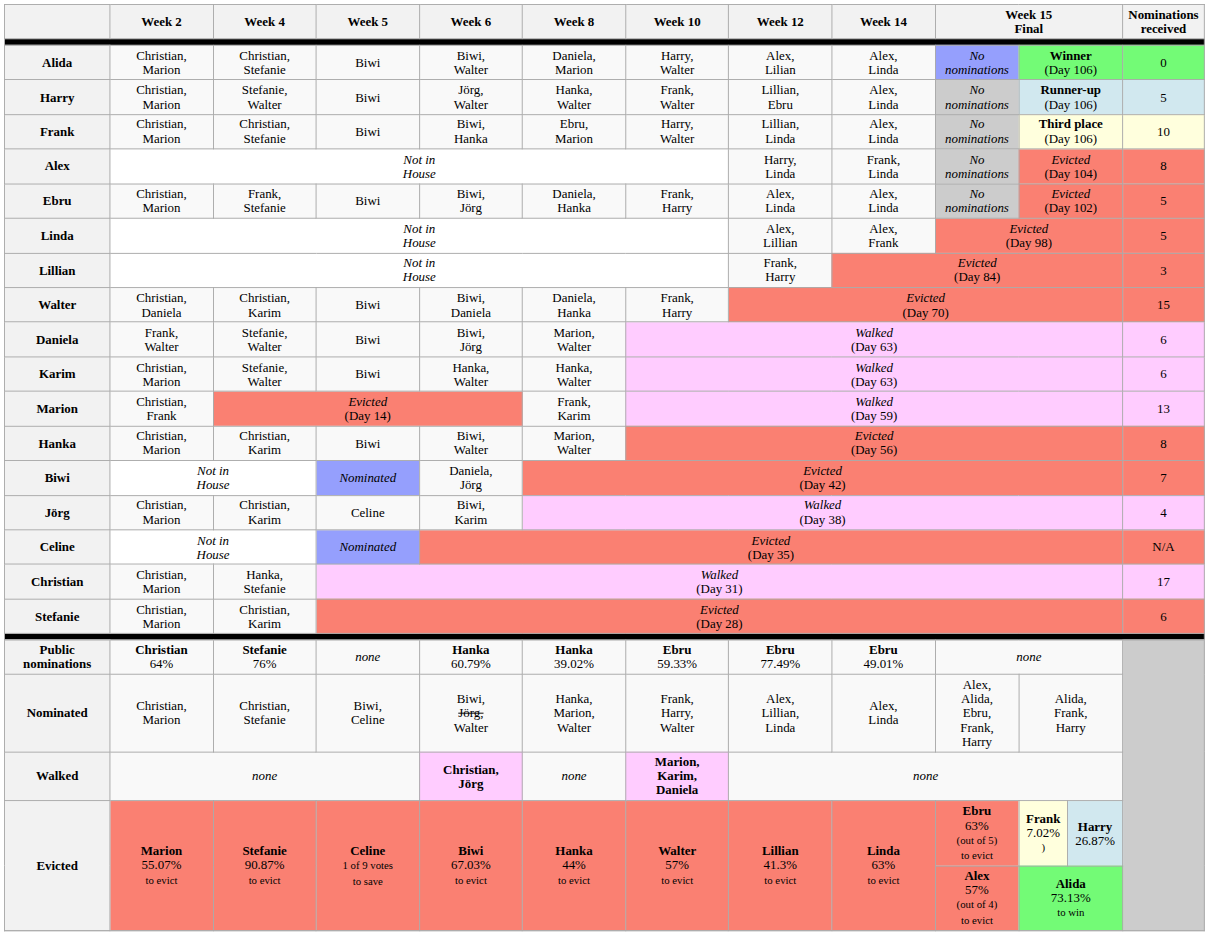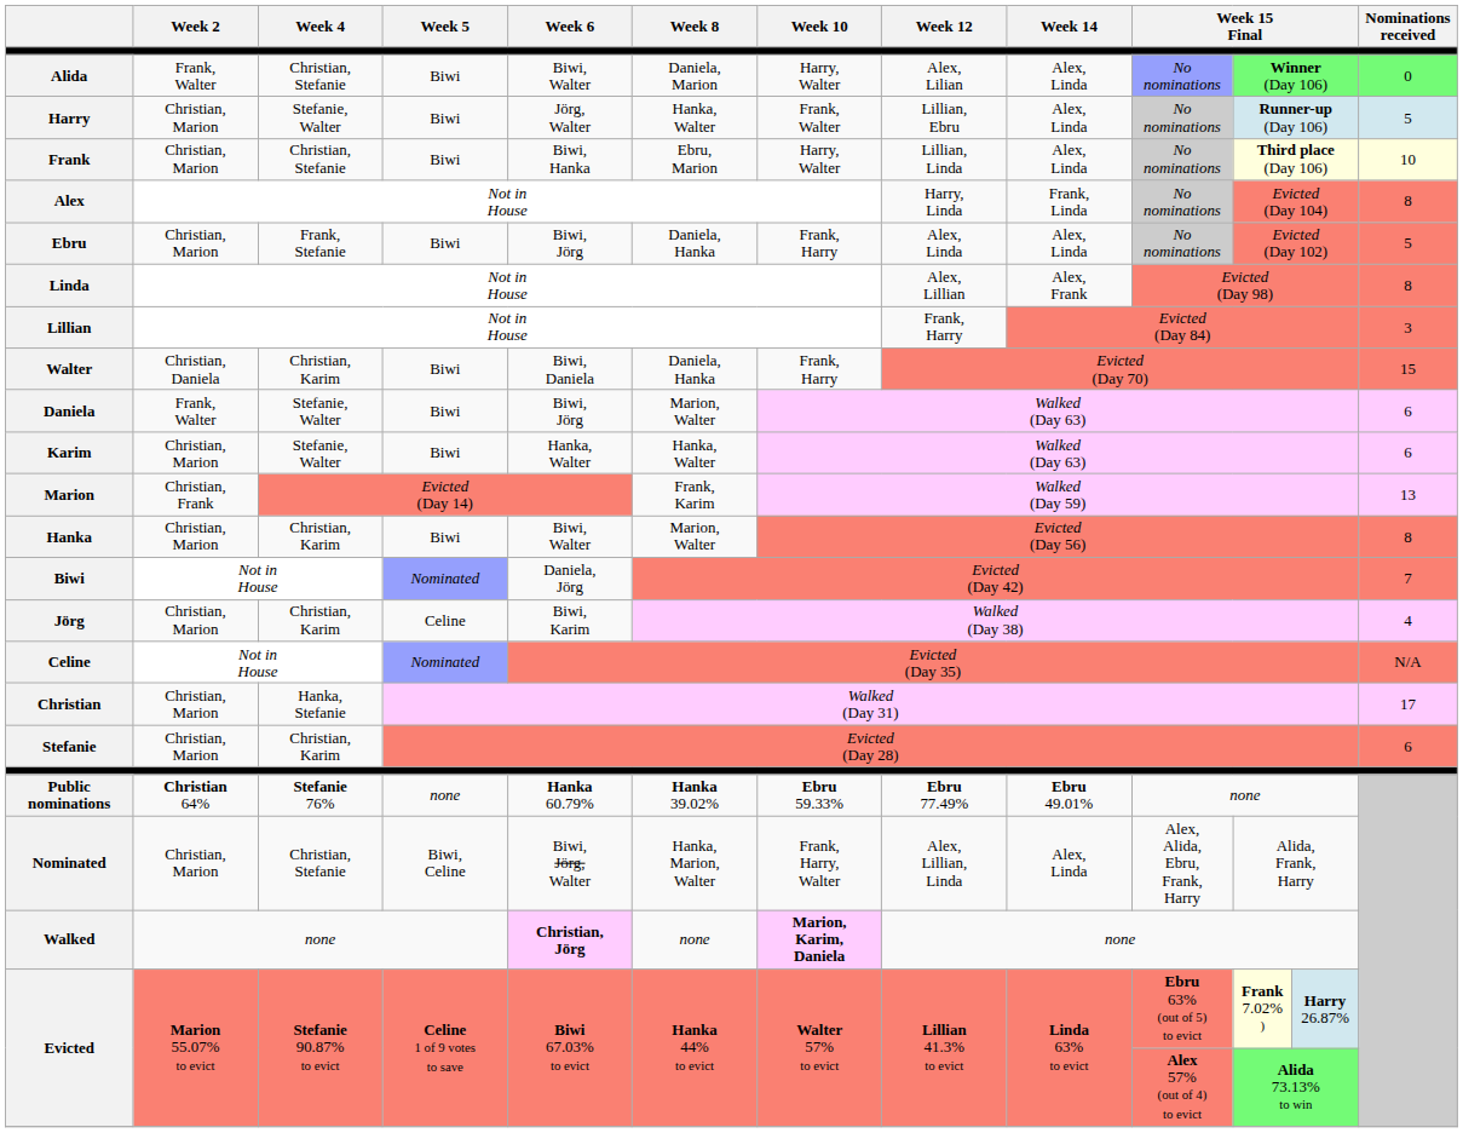 <table class="wikitable" style="text-align:center; width:100%; font-size:85%; line-height:15px;">
 <tr>
 <th style="width:6%"></th>
 <th style="width:6%">Week 2</th>
 <th style="width:6%">Week 4</th>
 <th style="width:6%">Week 5</th>
 <th style="width:6%">Week 6</th>
 <th style="width:6%">Week 8</th>
 <th style="width:6%">Week 10</th>
 <th style="width:6%">Week 12</th>
 <th style="width:6%">Week 14</th>
 <th style="width:6%" colspan="3">Week 15<br>Final</th>
 <th style="width:1%">Nominations received</th>
 </tr>
 <tr>
 <th style="background:#000" colspan="13"></th>
 </tr>
 <tr>
 <th>Alida</th>
-<td>Christian,<br>Marion</td>
+<td>Frank,<br>Walter</td>
 <td>Christian,<br>Stefanie</td>
 <td>Biwi</td>
 <td>Biwi,<br>Walter</td>
 <td>Daniela,<br>Marion</td>
 <td>Harry,<br>Walter</td>
 <td>Alex,<br>Lilian</td>
 <td>Alex,<br>Linda</td>
 <td style="background:#959ffd"><em>No<br>nominations</em></td>
 <td style="background:#73FB76" colspan="2"><strong>Winner</strong><br>(Day 106)</td>
 <td style="background:#73FB76">0</td>
 </tr>
 <tr>
 <th>Harry</th>
 <td>Christian,<br>Marion</td>
 <td>Stefanie,<br>Walter</td>
 <td>Biwi</td>
 <td>Jörg,<br>Walter</td>
 <td>Hanka,<br>Walter</td>
 <td>Frank,<br>Walter</td>
 <td>Lillian,<br>Ebru</td>
 <td>Alex,<br>Linda</td>
 <td style="background:#CCCCCC"><em>No<br>nominations</em></td>
 <td style="background:#D1E8EF" colspan="2"><strong>Runner-up</strong><br>(Day 106)</td>
 <td style="background:#D1E8EF">5</td>
 </tr>
 <tr>
 <th>Frank</th>
 <td>Christian,<br>Marion</td>
 <td>Christian,<br>Stefanie</td>
 <td>Biwi</td>
 <td>Biwi,<br>Hanka</td>
 <td>Ebru,<br>Marion</td>
 <td>Harry,<br>Walter</td>
 <td>Lillian,<br>Linda</td>
 <td>Alex,<br>Linda</td>
 <td style="background:#CCCCCC"><em>No<br>nominations</em></td>
 <td style="background:#ffffdd;" colspan="2"><strong>Third place</strong><br>(Day 106)</td>
 <td style="background:#ffffdd;">10</td>
 </tr>
 <tr>
 <th>Alex</th>
 <td style=background:white colspan="6"><em>Not in<br>House</em></td>
 <td>Harry,<br>Linda</td>
 <td>Frank,<br>Linda</td>
 <td style="background:#CCCCCC"><em>No<br>nominations</em></td>
 <td style="background:#fa8072" colspan="2"><em>Evicted</em><br>(Day 104)</td>
 <td style="background:#fa8072">8</td>
 </tr>
 <tr>
 <th>Ebru</th>
 <td>Christian,<br>Marion</td>
 <td>Frank,<br>Stefanie</td>
 <td>Biwi</td>
 <td>Biwi,<br>Jörg</td>
 <td>Daniela,<br>Hanka</td>
 <td>Frank,<br>Harry</td>
 <td>Alex,<br>Linda</td>
 <td>Alex,<br>Linda</td>
 <td style="background:#CCCCCC"><em>No<br>nominations</em></td>
 <td style="background:#fa8072" colspan="2"><em>Evicted</em><br>(Day 102)</td>
 <td style="background:#fa8072">5</td>
 </tr>
 <tr>
 <th>Linda</th>
 <td style=background:white colspan="6"><em>Not in<br>House</em></td>
 <td>Alex,<br>Lillian</td>
 <td>Alex,<br>Frank</td>
 <td style="background:#fa8072" colspan="3"><em>Evicted</em><br>(Day 98)</td>
-<td style="background:#fa8072">5</td>
+<td style="background:#fa8072">8</td>
 </tr>
 <tr>
 <th>Lillian</th>
 <td style=background:white colspan="6"><em>Not in<br>House</em></td>
 <td>Frank,<br>Harry</td>
 <td style="background:#fa8072" colspan="4"><em>Evicted</em><br>(Day 84)</td>
 <td style="background:#fa8072">3</td>
 </tr>
 <tr>
 <th>Walter</th>
 <td>Christian,<br>Daniela</td>
 <td>Christian,<br>Karim</td>
 <td>Biwi</td>
 <td>Biwi,<br>Daniela</td>
 <td>Daniela,<br>Hanka</td>
 <td>Frank,<br>Harry</td>
 <td style="background:#fa8072" colspan="5"><em>Evicted</em><br>(Day 70)</td>
 <td style="background:#fa8072">15</td>
 </tr>
 <tr>
 <th>Daniela</th>
 <td>Frank,<br>Walter</td>
 <td>Stefanie,<br>Walter</td>
 <td>Biwi</td>
 <td>Biwi,<br>Jörg</td>
 <td>Marion,<br>Walter</td>
 <td style="background:#FFCCFF" colspan="6"><em>Walked</em><br>(Day 63)</td>
 <td style="background:#FFCCFF">6</td>
 </tr>
 <tr>
 <th>Karim</th>
 <td>Christian,<br>Marion</td>
 <td>Stefanie,<br>Walter</td>
 <td>Biwi</td>
 <td>Hanka,<br>Walter</td>
 <td>Hanka,<br>Walter</td>
 <td style="background:#FFCCFF" colspan="6"><em>Walked</em><br>(Day 63)</td>
 <td style="background:#FFCCFF">6</td>
 </tr>
 <tr>
 <th>Marion</th>
 <td>Christian,<br>Frank</td>
 <td style="background:#fa8072" colspan="3"><em>Evicted</em><br>(Day 14)</td>
 <td>Frank,<br>Karim</td>
 <td style="background:#FFCCFF" colspan="6"><em>Walked</em><br>(Day 59)</td>
 <td style="background:#FFCCFF">13</td>
 </tr>
 <tr>
 <th>Hanka</th>
 <td>Christian,<br>Marion</td>
 <td>Christian,<br>Karim</td>
 <td>Biwi</td>
 <td>Biwi,<br>Walter</td>
 <td>Marion,<br>Walter</td>
 <td style="background:#fa8072" colspan="6"><em>Evicted</em><br>(Day 56)</td>
 <td style="background:#fa8072">8</td>
 </tr>
 <tr>
 <th>Biwi</th>
 <td style=background:white colspan="2"><em>Not in<br>House</em></td>
 <td style="background:#959ffd"><em>Nominated</em></td>
 <td>Daniela,<br>Jörg</td>
 <td style="background:#fa8072" colspan="7"><em>Evicted</em><br>(Day 42)</td>
 <td style="background:#fa8072">7</td>
 </tr>
 <tr>
 <th>Jörg</th>
 <td>Christian,<br>Marion</td>
 <td>Christian,<br>Karim</td>
 <td>Celine</td>
 <td>Biwi,<br>Karim</td>
 <td style="background:#FFCCFF" colspan="7"><em>Walked</em><br>(Day 38)</td>
 <td style="background:#FFCCFF">4</td>
 </tr>
 <tr>
 <th>Celine</th>
 <td style=background:white colspan="2"><em>Not in<br>House</em></td>
 <td style="background:#959ffd"><em>Nominated</em></td>
 <td style="background:#fa8072" colspan="8"><em>Evicted</em><br>(Day 35)</td>
 <td style="background:#fa8072">N/A</td>
 </tr>
 <tr>
 <th>Christian</th>
 <td>Christian,<br>Marion</td>
 <td>Hanka,<br>Stefanie</td>
 <td style="background:#FFCCFF" colspan="9"><em>Walked</em><br>(Day 31)</td>
 <td style="background:#FFCCFF">17</td>
 </tr>
 <tr>
 <th>Stefanie</th>
 <td>Christian,<br>Marion</td>
 <td>Christian,<br>Karim</td>
 <td style="background:#fa8072" colspan="9"><em>Evicted</em><br>(Day 28)</td>
 <td style="background:#fa8072">6</td>
 </tr>
 <tr>
 <th style="background:#000" colspan="13"></th>
 </tr>
 <tr>
 <th>Public<br>nominations</th>
 <td><strong>Christian</strong><br>64%</td>
 <td><strong>Stefanie</strong><br>76%</td>
 <td><em>none</em></td>
 <td><strong>Hanka</strong><br>60.79%</td>
 <td><strong>Hanka</strong><br>39.02%</td>
 <td><strong>Ebru</strong><br>59.33%</td>
 <td><strong>Ebru</strong><br>77.49%</td>
 <td><strong>Ebru</strong><br>49.01%</td>
 <td colspan="3"><em>none</em></td>
 <td rowspan="5" style="background:#ccc"></td>
 </tr>
 <tr>
 <th>Nominated</th>
 <td>Christian,<br>Marion</td>
 <td>Christian,<br>Stefanie</td>
 <td>Biwi,<br>Celine</td>
 <td>Biwi,<br><s>Jörg,</s><br>Walter</td>
 <td>Hanka,<br>Marion,<br>Walter</td>
 <td>Frank,<br>Harry,<br>Walter</td>
 <td>Alex,<br>Lillian,<br>Linda</td>
 <td>Alex,<br>Linda</td>
 <td>Alex,<br>Alida,<br>Ebru,<br>Frank,<br>Harry</td>
 <td colspan="2">Alida,<br>Frank,<br>Harry</td>
 </tr>
 <tr>
 <th>Walked</th>
 <td colspan="3"><em>none</em></td>
 <td style="background:#fcf"><strong>Christian,</strong><br><strong>Jörg</strong></td>
 <td><em>none</em></td>
 <td style="background:#fcf"><strong>Marion,</strong><br><strong>Karim,</strong><br><strong>Daniela</strong></td>
 <td colspan="5"><em>none</em></td>
 </tr>
 <tr>
 <th rowspan="2">Evicted</th>
 <td style="background:#fa8072" rowspan="2"><strong>Marion</strong><br>55.07%<br><small>to evict</small></td>
 <td style="background:#fa8072" rowspan="2"><strong>Stefanie</strong><br>90.87%<br><small>to evict</small></td>
 <td style="background:#fa8072" rowspan="2"><strong>Celine</strong><br><small>1 of 9 votes<br>to save</small></td>
 <td style="background:#fa8072" rowspan="2"><strong>Biwi</strong><br>67.03%<br><small>to evict</small></td>
 <td style="background:#fa8072" rowspan="2"><strong>Hanka</strong><br>44%<br><small>to evict</small></td>
 <td style="background:#fa8072" rowspan="2"><strong>Walter</strong><br>57%<br><small>to evict</small></td>
 <td style="background:#fa8072" rowspan="2"><strong>Lillian</strong><br>41.3%<br><small>to evict</small></td>
 <td style="background:#fa8072" rowspan="2"><strong>Linda</strong><br>63%<br><small>to evict</small></td>
 <td style="background:#fa8072"><strong>Ebru</strong><br>63%<br><small>(out of 5)<br>to evict</small></td>
 <td style="background:#ffffdd;"><strong>Frank</strong><br>7.02%<br><small>)</small></td>
 <td style="background:#D1E8EF"><strong>Harry</strong><br>26.87%<br><small></small></td>
 </tr>
 <tr>
 <td style="background:#fa8072"><strong>Alex</strong><br>57%<br><small>(out of 4)<br>to evict</small></td>
 <td style="background:#73FB76" colspan="2"><strong>Alida</strong><br>73.13%<br><small>to win</small></td>
 </tr>
 <tr>
 </tr>
 </table>
